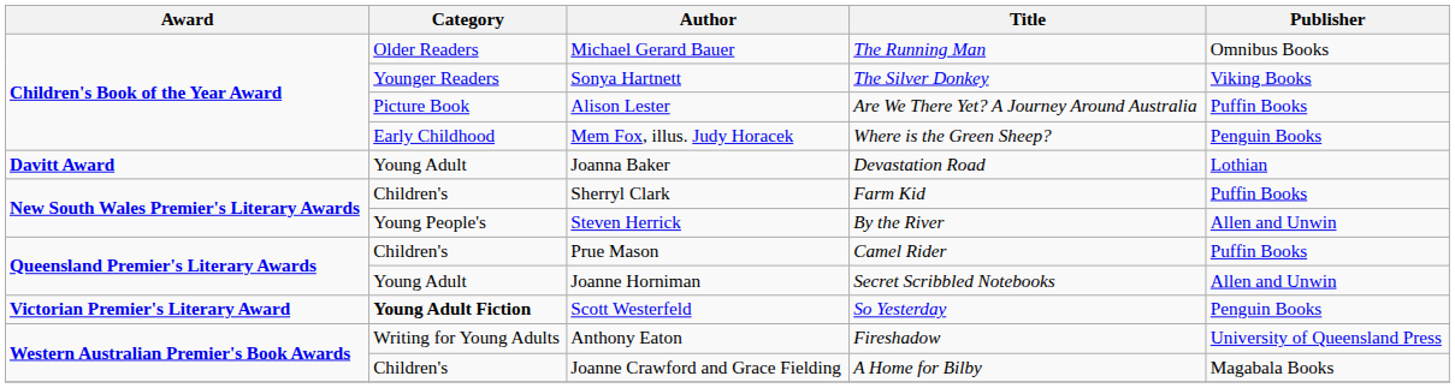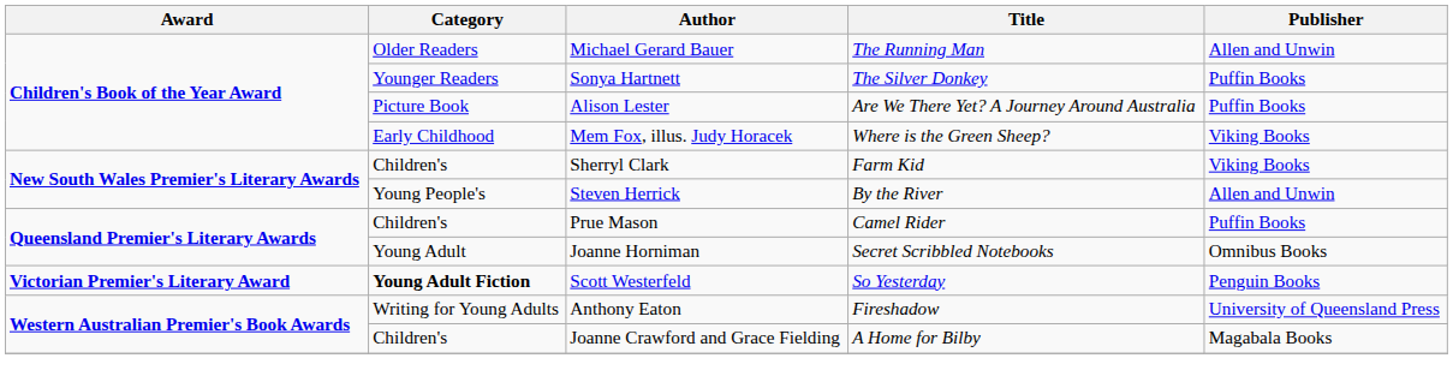 <table class="wikitable" width=100%>
 <tr>
 <th>Award</th>
 <th>Category</th>
 <th>Author</th>
 <th>Title</th>
 <th>Publisher</th>
 </tr>
 <tr>
 <td rowspan=4><strong><a href='#'>Children's Book of the Year Award</a></strong></td>
 <td><a href='#'>Older Readers</a></td>
 <td><a href='#'>Michael Gerard Bauer</a></td>
 <td><em><a href='#'>The Running Man</a></em></td>
-<td>Omnibus Books</td>
+<td><a href='#'>Allen and Unwin</a></td>
 </tr>
 <tr>
 <td><a href='#'>Younger Readers</a></td>
 <td><a href='#'>Sonya Hartnett</a></td>
 <td><em><a href='#'>The Silver Donkey</a></em></td>
-<td><a href='#'>Viking Books</a></td>
+<td><a href='#'>Puffin Books</a></td>
 </tr>
 <tr>
 <td><a href='#'>Picture Book</a></td>
 <td><a href='#'>Alison Lester</a></td>
 <td><em>Are We There Yet? A Journey Around Australia</em></td>
 <td><a href='#'>Puffin Books</a></td>
 </tr>
 <tr>
 <td><a href='#'>Early Childhood</a></td>
 <td><a href='#'>Mem Fox</a>, illus. <a href='#'>Judy Horacek</a></td>
 <td><em>Where is the Green Sheep?</em></td>
-<td><a href='#'>Penguin Books</a></td>
-</tr>
-<tr>
-<td><strong><a href='#'>Davitt Award</a></strong></td>
-<td>Young Adult</td>
-<td>Joanna Baker</td>
-<td><em>Devastation Road</em></td>
-<td><a href='#'>Lothian</a></td>
+<td><a href='#'>Viking Books</a></td>
 </tr>
 <tr>
 <td rowspan=2><strong><a href='#'>New South Wales Premier's Literary Awards</a></strong></td>
 <td>Children's</td>
 <td>Sherryl Clark</td>
 <td><em>Farm Kid</em></td>
-<td><a href='#'>Puffin Books</a></td>
+<td><a href='#'>Viking Books</a></td>
 </tr>
 <tr>
 <td>Young People's</td>
 <td><a href='#'>Steven Herrick</a></td>
 <td><em>By the River</em></td>
 <td><a href='#'>Allen and Unwin</a></td>
 </tr>
 <tr>
 <td rowspan=2><strong><a href='#'>Queensland Premier's Literary Awards</a></strong></td>
 <td>Children's</td>
 <td>Prue Mason</td>
 <td><em>Camel Rider</em></td>
 <td><a href='#'>Puffin Books</a></td>
 </tr>
 <tr>
 <td>Young Adult</td>
 <td>Joanne Horniman</td>
 <td><em>Secret Scribbled Notebooks</em></td>
-<td><a href='#'>Allen and Unwin</a></td>
+<td>Omnibus Books</td>
 </tr>
 <tr>
 <td><strong><a href='#'>Victorian Premier's Literary Award</a></strong></td>
 <td><strong>Young Adult Fiction</strong></td>
 <td><a href='#'>Scott Westerfeld</a></td>
 <td><em><a href='#'>So Yesterday</a></em></td>
 <td><a href='#'>Penguin Books</a></td>
 </tr>
 <tr>
 <td rowspan=2><strong><a href='#'>Western Australian Premier's Book Awards</a></strong></td>
 <td>Writing for Young Adults</td>
 <td>Anthony Eaton</td>
 <td><em>Fireshadow</em></td>
 <td><a href='#'>University of Queensland Press</a></td>
 </tr>
 <tr>
 <td>Children's</td>
 <td>Joanne Crawford and Grace Fielding</td>
 <td><em>A Home for Bilby</em></td>
 <td>Magabala Books</td>
 </tr>
 <tr>
 </tr>
 </table>
